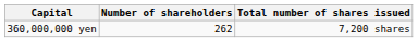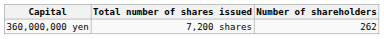 <table class="wikitable" style="text-align:right">
 <tr>
 <th>Capital</th>
+<th>Total number of shares issued</th>
 <th>Number of shareholders</th>
-<th>Total number of shares issued</th>
 </tr>
 <tr>
 <td>360,000,000 yen</td>
+<td>7,200 shares</td>
 <td>262</td>
-<td>7,200 shares</td>
 </tr>
 </table>
